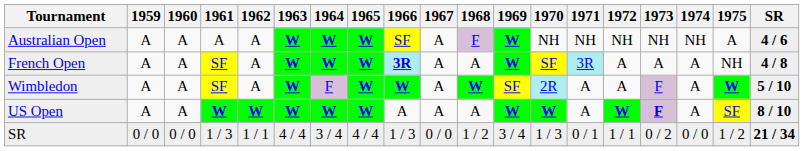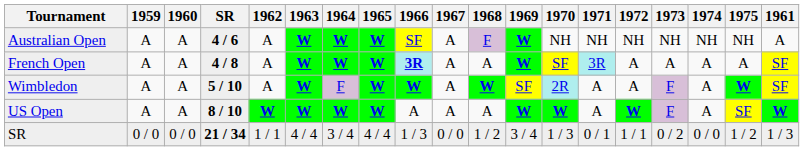 <table class=wikitable style=text-align:center>
 <tr>
 <th width=125>Tournament</th>
 <th>1959</th>
 <th>1960</th>
-<th>1961</th>
+<th>SR</th>
 <th>1962</th>
 <th>1963</th>
 <th>1964</th>
 <th>1965</th>
 <th>1966</th>
 <th>1967</th>
 <th>1968</th>
 <th>1969</th>
 <th>1970</th>
 <th>1971</th>
 <th>1972</th>
 <th>1973</th>
 <th>1974</th>
 <th>1975</th>
-<th>SR</th>
+<th>1961</th>
 </tr>
 <tr>
 <td style=background:#EFEFEF align=left><a href='#'>Australian Open</a></td>
 <td>A</td>
 <td>A</td>
-<td>A</td>
+<td style=background:#EFEFEF><strong>4 / 6</strong></td>
 <td>A</td>
 <td style=background:#00ff00><a href='#'><strong>W</strong></a></td>
 <td style=background:#00ff00><a href='#'><strong>W</strong></a></td>
 <td style=background:#00ff00><a href='#'><strong>W</strong></a></td>
 <td style=background:yellow><a href='#'>SF</a></td>
 <td>A</td>
 <td style=background:#D8BFD8><a href='#'>F</a></td>
 <td style=background:#00ff00><a href='#'><strong>W</strong></a></td>
 <td>NH</td>
 <td>NH</td>
 <td>NH</td>
 <td>NH</td>
 <td>NH</td>
+<td>NH</td>
 <td>A</td>
-<td style=background:#EFEFEF><strong>4 / 6</strong></td>
 </tr>
 <tr>
 <td style=background:#EFEFEF align=left><a href='#'>French Open</a></td>
 <td>A</td>
 <td>A</td>
-<td style=background:yellow><a href='#'>SF</a></td>
+<td style=background:#EFEFEF><strong>4 / 8</strong></td>
 <td>A</td>
 <td style=background:#00ff00><a href='#'><strong>W</strong></a></td>
 <td style=background:#00ff00><a href='#'><strong>W</strong></a></td>
 <td style=background:#00ff00><a href='#'><strong>W</strong></a></td>
 <td style=background:#afeeee><strong><a href='#'>3R</a></strong></td>
 <td>A</td>
 <td>A</td>
 <td style=background:#00ff00><a href='#'><strong>W</strong></a></td>
 <td style=background:yellow><a href='#'>SF</a></td>
 <td style=background:#afeeee><a href='#'>3R</a></td>
 <td>A</td>
 <td>A</td>
 <td>A</td>
-<td>NH</td>
-<td style=background:#EFEFEF><strong>4 / 8</strong></td>
+<td>A</td>
+<td style=background:yellow><a href='#'>SF</a></td>
 </tr>
 <tr>
 <td style=background:#EFEFEF align=left><a href='#'>Wimbledon</a></td>
 <td>A</td>
 <td>A</td>
-<td style=background:yellow><a href='#'>SF</a></td>
+<td style=background:#EFEFEF><strong>5 / 10</strong></td>
 <td>A</td>
 <td style=background:#00ff00><a href='#'><strong>W</strong></a></td>
 <td style=background:#D8BFD8><a href='#'>F</a></td>
 <td style=background:#00ff00><a href='#'><strong>W</strong></a></td>
 <td style=background:#00ff00><a href='#'><strong>W</strong></a></td>
 <td>A</td>
 <td style=background:#00ff00><a href='#'><strong>W</strong></a></td>
 <td style=background:yellow><a href='#'>SF</a></td>
 <td style=background:#afeeee><a href='#'>2R</a></td>
 <td>A</td>
 <td>A</td>
 <td style=background:#D8BFD8><a href='#'>F</a></td>
 <td>A</td>
 <td style=background:#00ff00><a href='#'><strong>W</strong></a></td>
-<td style=background:#EFEFEF><strong>5 / 10</strong></td>
+<td style=background:yellow><a href='#'>SF</a></td>
 </tr>
 <tr>
 <td style=background:#EFEFEF align=left><a href='#'>US Open</a></td>
 <td>A</td>
 <td>A</td>
-<td style=background:#00ff00><a href='#'><strong>W</strong></a></td>
+<td style=background:#EFEFEF><strong>8 / 10</strong></td>
 <td style=background:#00ff00><a href='#'><strong>W</strong></a></td>
 <td style=background:#00ff00><a href='#'><strong>W</strong></a></td>
 <td style=background:#00ff00><a href='#'><strong>W</strong></a></td>
 <td style=background:#00ff00><a href='#'><strong>W</strong></a></td>
 <td>A</td>
 <td>A</td>
 <td>A</td>
 <td style=background:#00ff00><a href='#'><strong>W</strong></a></td>
 <td style=background:#00ff00><a href='#'><strong>W</strong></a></td>
 <td>A</td>
 <td style=background:#00ff00><a href='#'><strong>W</strong></a></td>
-<td style=background:#D8BFD8><strong><a href='#'>F</a></strong></td>
+<td style=background:#D8BFD8><a href='#'>F</a></td>
 <td>A</td>
 <td style=background:yellow><a href='#'>SF</a></td>
-<td style=background:#EFEFEF><strong>8 / 10</strong></td>
+<td style=background:#00ff00><a href='#'><strong>W</strong></a></td>
 </tr>
 <tr>
 <td style=background:#EFEFEF align=left>SR</td>
 <td style=background:#EFEFEF>0 / 0</td>
 <td style=background:#EFEFEF>0 / 0</td>
-<td style=background:#EFEFEF>1 / 3</td>
+<td style=background:#EFEFEF><strong>21 / 34</strong></td>
 <td style=background:#EFEFEF>1 / 1</td>
 <td style=background:#EFEFEF>4 / 4</td>
 <td style=background:#EFEFEF>3 / 4</td>
 <td style=background:#EFEFEF>4 / 4</td>
 <td style=background:#EFEFEF>1 / 3</td>
 <td style=background:#EFEFEF>0 / 0</td>
 <td style=background:#EFEFEF>1 / 2</td>
 <td style=background:#EFEFEF>3 / 4</td>
 <td style=background:#EFEFEF>1 / 3</td>
 <td style=background:#EFEFEF>0 / 1</td>
 <td style=background:#EFEFEF>1 / 1</td>
 <td style=background:#EFEFEF>0 / 2</td>
 <td style=background:#EFEFEF>0 / 0</td>
 <td style=background:#EFEFEF>1 / 2</td>
-<td style=background:#EFEFEF><strong>21 / 34</strong></td>
+<td style=background:#EFEFEF>1 / 3</td>
 </tr>
 </table>
